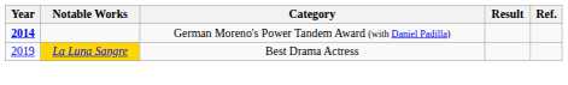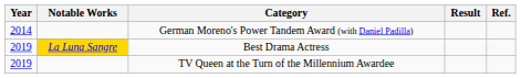 <table class="wikitable sortable"  style="text-align:center; width:60%;">
 <tr>
 <th>Year</th>
 <th>Notable Works</th>
 <th>Category</th>
 <th>Result</th>
 <th>Ref.</th>
 </tr>
 <tr>
-<td><strong><a href='#'>2014</a></strong></td>
+<td><a href='#'>2014</a></td>
 <td></td>
 <td>German Moreno's Power Tandem Award <small>(with <a href='#'>Daniel Padilla</a>)</small></td>
 <td></td>
 <td></td>
 </tr>
 <tr>
 <td><a href='#'>2019</a></td>
 <td style="background: gold;"><em><a href='#'>La Luna Sangre</a></em></td>
 <td>Best Drama Actress</td>
 <td></td>
 <td></td>
 </tr>
+<tr>
+<td><a href='#'>2019</a></td>
+<td></td>
+<td>TV Queen at the Turn of the Millennium Awardee</td>
+<td></td>
+<td></td>
+</tr>
 </table>
